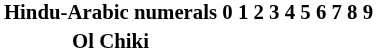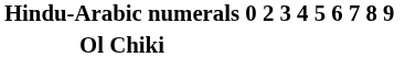 <table style="text-align: center;">
 <tr>
 <th>Hindu-Arabic numerals</th>
 <th>0</th>
-<th>1</th>
 <th>2</th>
 <th>3</th>
 <th>4</th>
 <th>5</th>
 <th>6</th>
 <th>7</th>
 <th>8</th>
 <th>9</th>
 </tr>
 <tr>
 <td><strong>Ol Chiki</strong></td>
 <td></td>
 <td></td>
 <td></td>
 <td></td>
 <td></td>
 <td></td>
 <td></td>
 <td></td>
 <td></td>
-<td></td>
 </tr>
 </table>
